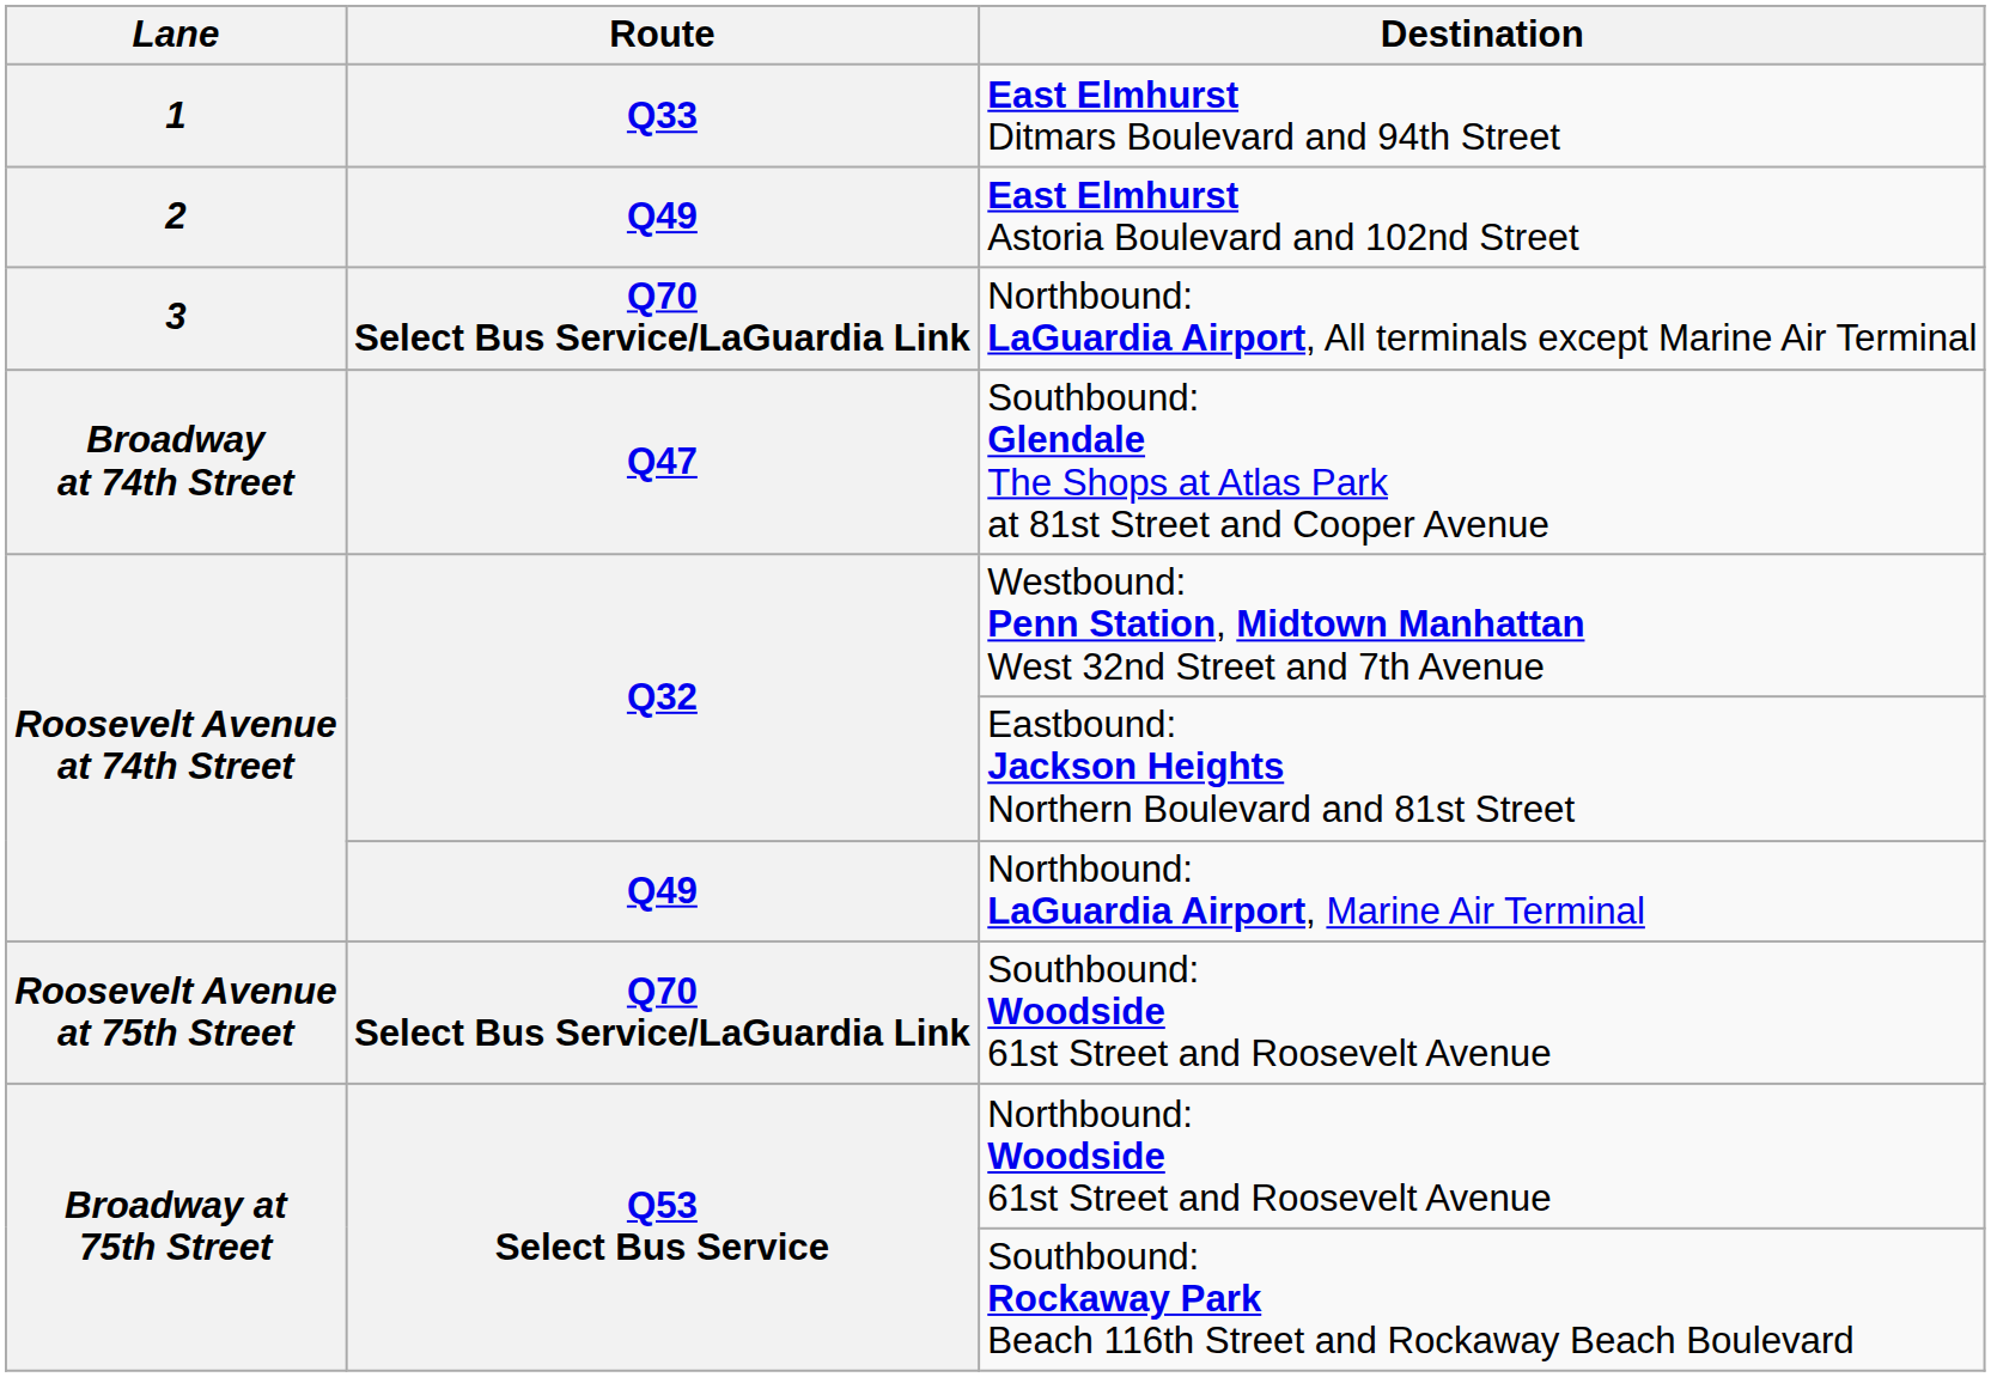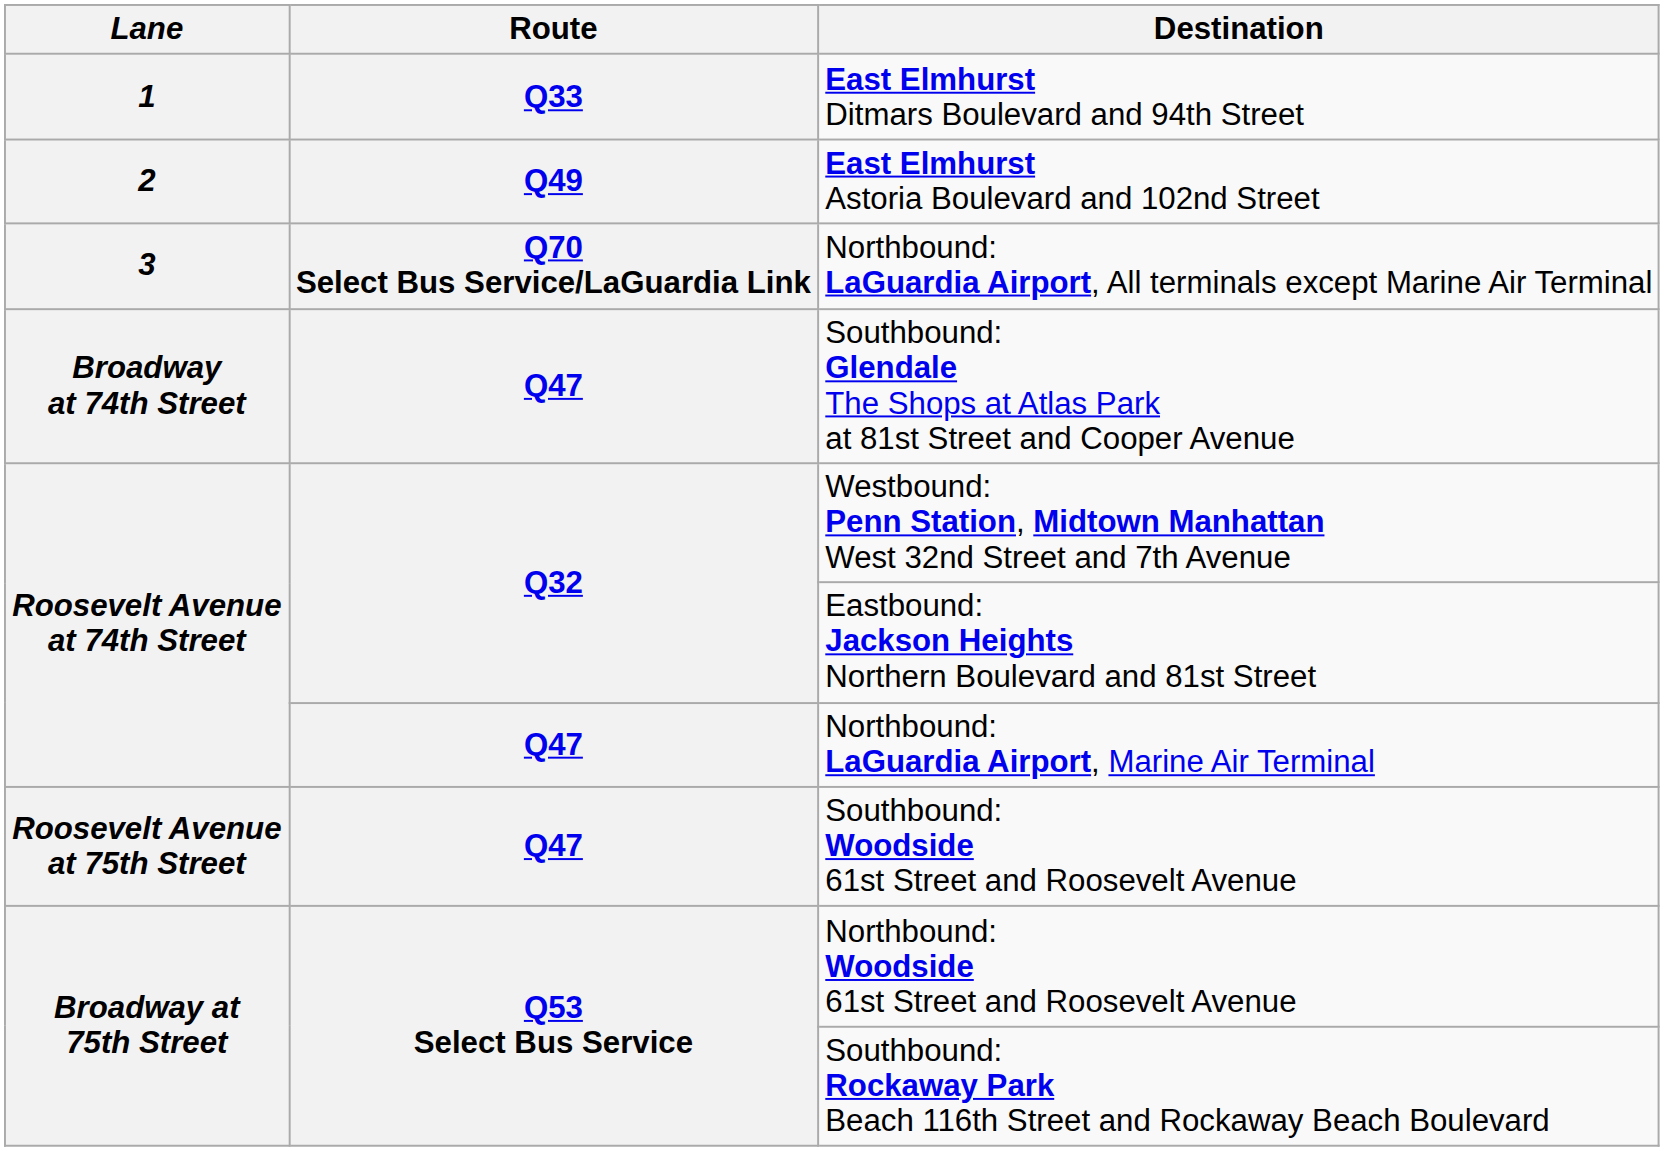 <table class=wikitable style="font-size: 100%;" text-valign="center"|>
 <tr>
 <th><em>Lane</em></th>
 <th>Route</th>
 <th>Destination</th>
 </tr>
 <tr>
 <th><em>1</em></th>
 <th><a href='#'>Q33</a></th>
 <td valign=top><strong><a href='#'>East Elmhurst</a></strong><br>Ditmars Boulevard and 94th Street</td>
 </tr>
 <tr>
 <th><em>2</em></th>
 <th><a href='#'>Q49</a></th>
 <td valign=top><strong><a href='#'>East Elmhurst</a></strong><br>Astoria Boulevard and 102nd Street</td>
 </tr>
 <tr>
 <th><em>3</em></th>
 <th><a href='#'>Q70</a><br>Select Bus Service/LaGuardia Link</th>
 <td valign=top>Northbound:<br><strong><a href='#'>LaGuardia Airport</a></strong>, All terminals except Marine Air Terminal</td>
 </tr>
 <tr>
 <th><em>Broadway<br>at 74th Street</em></th>
 <th><a href='#'>Q47</a></th>
 <td valign=top>Southbound:<br><strong><a href='#'>Glendale</a></strong><br><a href='#'>The Shops at Atlas Park</a><br>at 81st Street and Cooper Avenue</td>
 </tr>
 <tr>
 <th rowspan="3"><em>Roosevelt Avenue<br>at 74th Street</em></th>
 <th rowspan="2"><a href='#'>Q32</a></th>
 <td valign=top>Westbound:<br><strong><a href='#'>Penn Station</a></strong>, <strong><a href='#'>Midtown Manhattan</a></strong><br>West 32nd Street and 7th Avenue</td>
 </tr>
 <tr>
 <td valign=top>Eastbound:<br><strong><a href='#'>Jackson Heights</a></strong><br>Northern Boulevard and 81st Street</td>
 </tr>
 <tr>
-<th><a href='#'>Q49</a></th>
+<th><a href='#'>Q47</a></th>
 <td valign=top>Northbound:<br><strong><a href='#'>LaGuardia Airport</a></strong>, <a href='#'>Marine Air Terminal</a></td>
 </tr>
 <tr>
 <th><em>Roosevelt Avenue<br>at 75th Street</em></th>
-<th><a href='#'>Q70</a><br>Select Bus Service/LaGuardia Link</th>
+<th><a href='#'>Q47</a></th>
 <td valign=top>Southbound:<br><strong><a href='#'>Woodside</a></strong><br>61st Street and Roosevelt Avenue</td>
 </tr>
 <tr>
 <th rowspan="2"><em>Broadway at<br>75th Street</em></th>
 <th rowspan="2"><a href='#'>Q53</a><br>Select Bus Service</th>
 <td valign=top>Northbound: <br><strong><a href='#'>Woodside</a></strong><br>61st Street and Roosevelt Avenue</td>
 </tr>
 <tr>
 <td valign=top>Southbound:<br><strong><a href='#'>Rockaway Park</a></strong><br>Beach 116th Street and Rockaway Beach Boulevard</td>
 </tr>
 </table>
